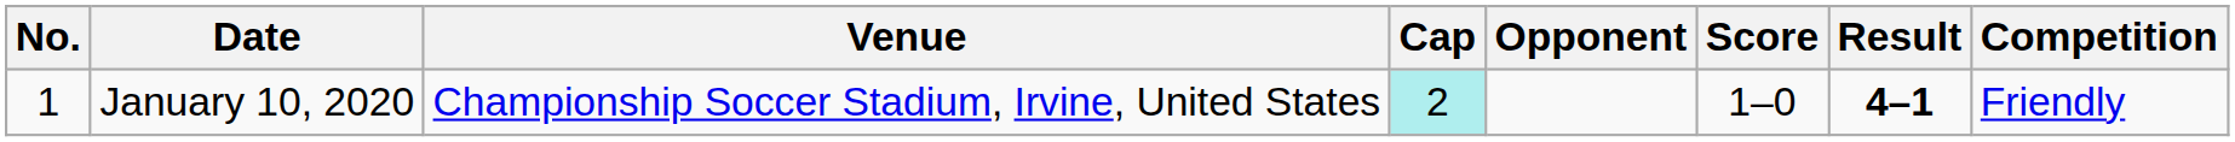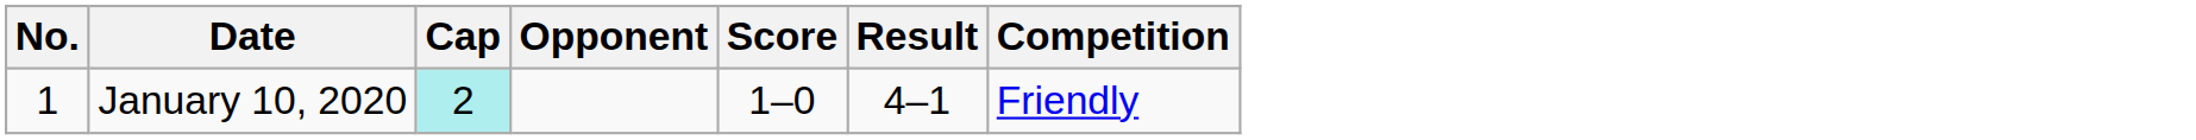 <table class="wikitable sortable">
 <tr>
 <th scope="col">No.</th>
 <th scope="col">Date</th>
-<th scope="col">Venue</th>
 <th scope="col">Cap</th>
 <th scope="col">Opponent</th>
 <th scope="col">Score</th>
 <th scope="col">Result</th>
 <th scope="col">Competition</th>
 </tr>
 <tr>
 <td align="center">1</td>
 <td>January 10, 2020</td>
-<td><a href='#'>Championship Soccer Stadium</a>, <a href='#'>Irvine</a>, United States</td>
 <td align="center" style="background: paleturquoise;">2</td>
 <td></td>
 <td align="center">1–0</td>
-<td align="center"><strong>4–1</strong></td>
+<td align="center">4–1</td>
 <td><a href='#'>Friendly</a></td>
 </tr>
 </table>
